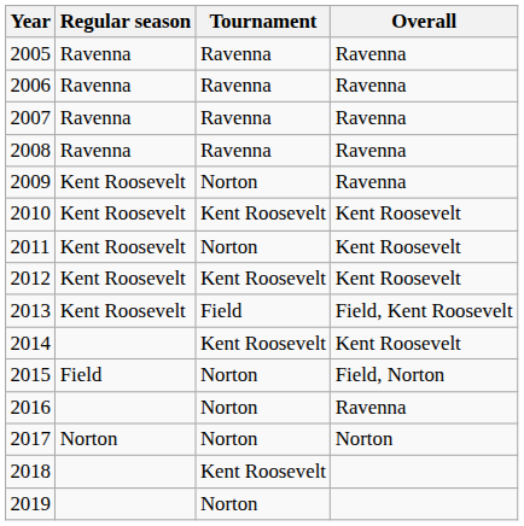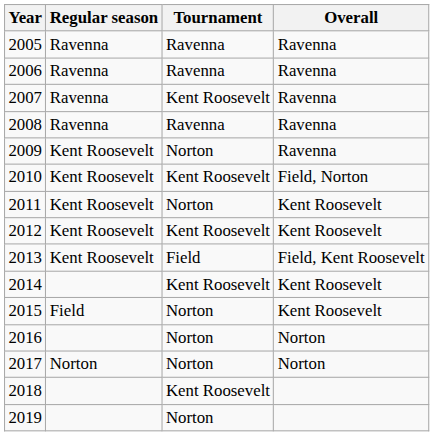 <table class="wikitable">
 <tr>
 <th>Year</th>
 <th>Regular season</th>
 <th>Tournament</th>
 <th>Overall</th>
 </tr>
 <tr>
 <td>2005</td>
 <td>Ravenna</td>
 <td>Ravenna</td>
 <td>Ravenna</td>
 </tr>
 <tr>
 <td>2006</td>
 <td>Ravenna</td>
 <td>Ravenna</td>
 <td>Ravenna</td>
 </tr>
 <tr>
 <td>2007</td>
 <td>Ravenna</td>
-<td>Ravenna</td>
+<td>Kent Roosevelt</td>
 <td>Ravenna</td>
 </tr>
 <tr>
 <td>2008</td>
 <td>Ravenna</td>
 <td>Ravenna</td>
 <td>Ravenna</td>
 </tr>
 <tr>
 <td>2009</td>
 <td>Kent Roosevelt</td>
 <td>Norton</td>
 <td>Ravenna</td>
 </tr>
 <tr>
 <td>2010</td>
 <td>Kent Roosevelt</td>
 <td>Kent Roosevelt</td>
-<td>Kent Roosevelt</td>
+<td>Field, Norton</td>
 </tr>
 <tr>
 <td>2011</td>
 <td>Kent Roosevelt</td>
 <td>Norton</td>
 <td>Kent Roosevelt</td>
 </tr>
 <tr>
 <td>2012</td>
 <td>Kent Roosevelt</td>
 <td>Kent Roosevelt</td>
 <td>Kent Roosevelt</td>
 </tr>
 <tr>
 <td>2013</td>
 <td>Kent Roosevelt</td>
 <td>Field</td>
 <td>Field, Kent Roosevelt</td>
 </tr>
 <tr>
 <td>2014</td>
 <td></td>
 <td>Kent Roosevelt</td>
 <td>Kent Roosevelt</td>
 </tr>
 <tr>
 <td>2015</td>
 <td>Field</td>
 <td>Norton</td>
-<td>Field, Norton</td>
+<td>Kent Roosevelt</td>
 </tr>
 <tr>
 <td>2016</td>
 <td></td>
 <td>Norton</td>
-<td>Ravenna</td>
+<td>Norton</td>
 </tr>
 <tr>
 <td>2017</td>
 <td>Norton</td>
 <td>Norton</td>
 <td>Norton</td>
 </tr>
 <tr>
 <td>2018</td>
 <td></td>
 <td>Kent Roosevelt</td>
 <td></td>
 </tr>
 <tr>
 <td>2019</td>
 <td></td>
 <td>Norton</td>
 <td></td>
 </tr>
 </table>
